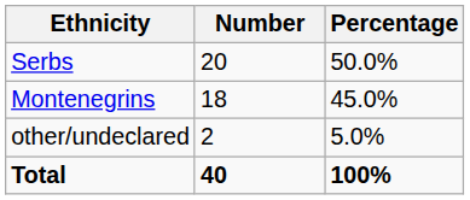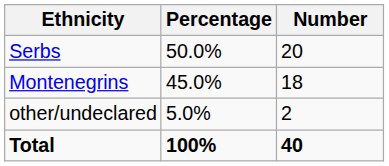 <table class="wikitable">
 <tr>
 <th width="100px">Ethnicity</th>
+<th width="80px">Percentage</th>
 <th width="80px">Number</th>
-<th width="80px">Percentage</th>
 </tr>
 <tr>
 <td><a href='#'>Serbs</a></td>
+<td>50.0%</td>
 <td>20</td>
-<td>50.0%</td>
 </tr>
 <tr>
 <td><a href='#'>Montenegrins</a></td>
+<td>45.0%</td>
 <td>18</td>
-<td>45.0%</td>
 </tr>
 <tr>
 <td>other/undeclared</td>
+<td>5.0%</td>
 <td>2</td>
-<td>5.0%</td>
 </tr>
 <tr>
 <td><strong>Total</strong></td>
+<td><strong>100%</strong></td>
 <td><strong>40</strong></td>
-<td><strong>100%</strong></td>
 </tr>
 </table>
